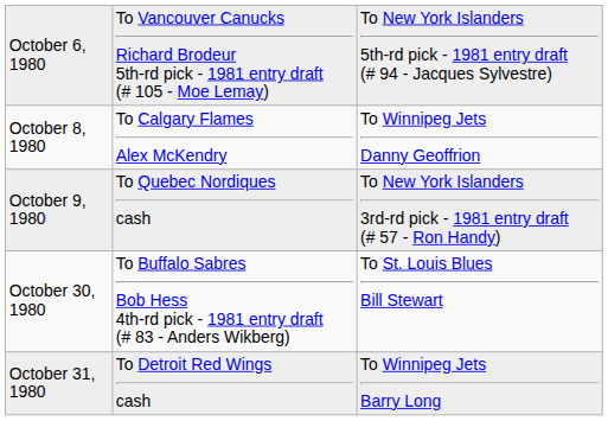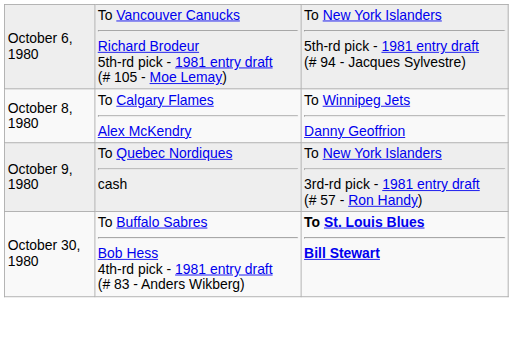 <table class="wikitable" style="border:1px solid #999; width:580px;">
 <tr style="background:#eee;">
 <td>October 6,<br>1980</td>
 <td valign="top">To <a href='#'>Vancouver Canucks</a><hr><a href='#'>Richard Brodeur</a><br>5th-rd pick - <a href='#'>1981 entry draft</a><br>(# 105 - <a href='#'>Moe Lemay</a>)</td>
 <td valign="top">To <a href='#'>New York Islanders</a><hr>5th-rd pick - <a href='#'>1981 entry draft</a><br>(# 94 - Jacques Sylvestre)</td>
 </tr>
 <tr>
 <td>October 8,<br>1980</td>
 <td valign="top">To <a href='#'>Calgary Flames</a><hr><a href='#'>Alex McKendry</a></td>
 <td valign="top">To <a href='#'>Winnipeg Jets</a><hr><a href='#'>Danny Geoffrion</a></td>
 </tr>
 <tr style="background:#eee;">
 <td>October 9,<br>1980</td>
 <td valign="top">To <a href='#'>Quebec Nordiques</a><hr>cash</td>
 <td valign="top">To <a href='#'>New York Islanders</a><hr>3rd-rd pick - <a href='#'>1981 entry draft</a><br>(# 57 - <a href='#'>Ron Handy</a>)</td>
 </tr>
 <tr>
 <td>October 30,<br>1980</td>
 <td valign="top">To <a href='#'>Buffalo Sabres</a><hr><a href='#'>Bob Hess</a><br>4th-rd pick - <a href='#'>1981 entry draft</a><br>(# 83 - Anders Wikberg)</td>
-<td valign="top">To <a href='#'>St. Louis Blues</a><hr><a href='#'>Bill Stewart</a></td>
-</tr>
-<tr style="background:#eee;">
-<td>October 31,<br>1980</td>
-<td valign="top">To <a href='#'>Detroit Red Wings</a><hr>cash</td>
-<td valign="top">To <a href='#'>Winnipeg Jets</a><hr><a href='#'>Barry Long</a></td>
+<td valign="top"><strong>To <a href='#'>St. Louis Blues</a><hr><a href='#'>Bill Stewart</a></strong></td>
 </tr>
 </table>
